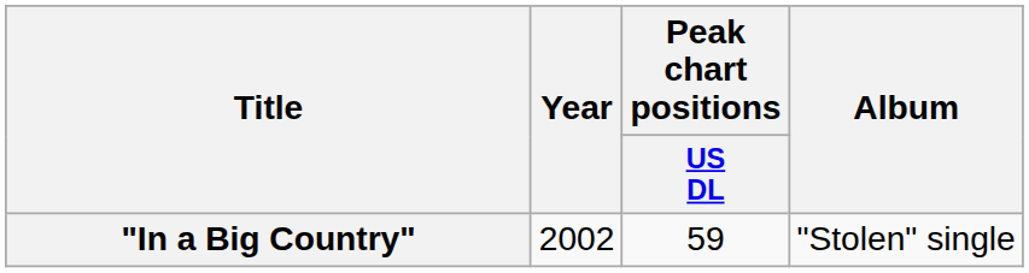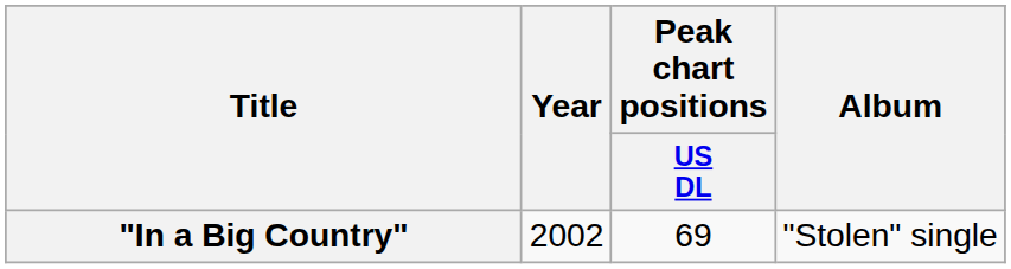 <table class="wikitable plainrowheaders" style="text-align:center;">
 <tr>
 <th rowspan="2" style="width:15em;">Title</th>
 <th rowspan="2">Year</th>
 <th colspan="1">Peak chart positions</th>
 <th rowspan="2">Album</th>
 </tr>
 <tr style="font-size:smaller;">
 <th width="35"><a href='#'>US<br>DL</a><br></th>
 </tr>
 <tr>
 <th scope="row">"In a Big Country"</th>
 <td>2002</td>
-<td>59</td>
+<td>69</td>
 <td>"Stolen" single</td>
 </tr>
 </table>
